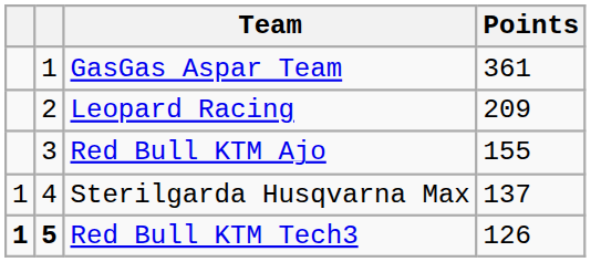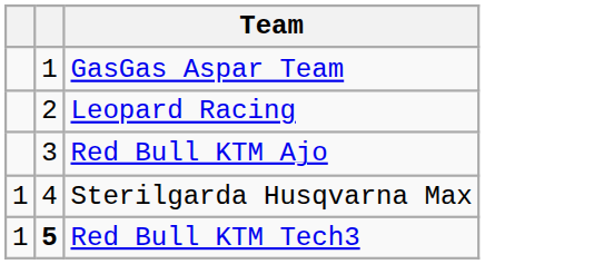 <table class="wikitable" style="font-size: 85%;">
 <tr>
 <th></th>
 <th></th>
 <th>Team</th>
-<th>Points</th>
 </tr>
 <tr>
 <td></td>
 <td align=center>1</td>
 <td> <a href='#'>GasGas Aspar Team</a></td>
-<td align=left>361</td>
 </tr>
 <tr>
 <td></td>
 <td align=center>2</td>
 <td> <a href='#'>Leopard Racing</a></td>
-<td align=left>209</td>
 </tr>
 <tr>
 <td></td>
 <td align=center>3</td>
 <td> <a href='#'>Red Bull KTM Ajo</a></td>
-<td align=left>155</td>
 </tr>
 <tr>
 <td> 1</td>
 <td align=center>4</td>
 <td> Sterilgarda Husqvarna Max</td>
-<td align=left>137</td>
 </tr>
 <tr>
-<td><strong> 1</strong></td>
+<td> 1</td>
 <td align=center><strong>5</strong></td>
 <td> <a href='#'>Red Bull KTM Tech3</a></td>
-<td align=left>126</td>
 </tr>
 </table>
